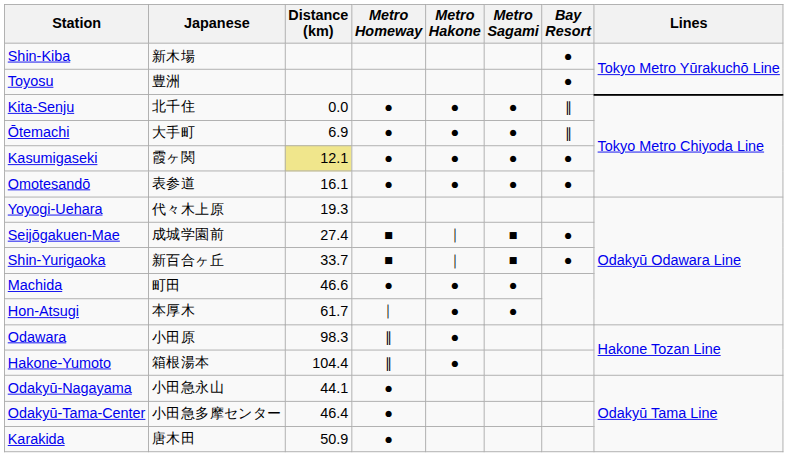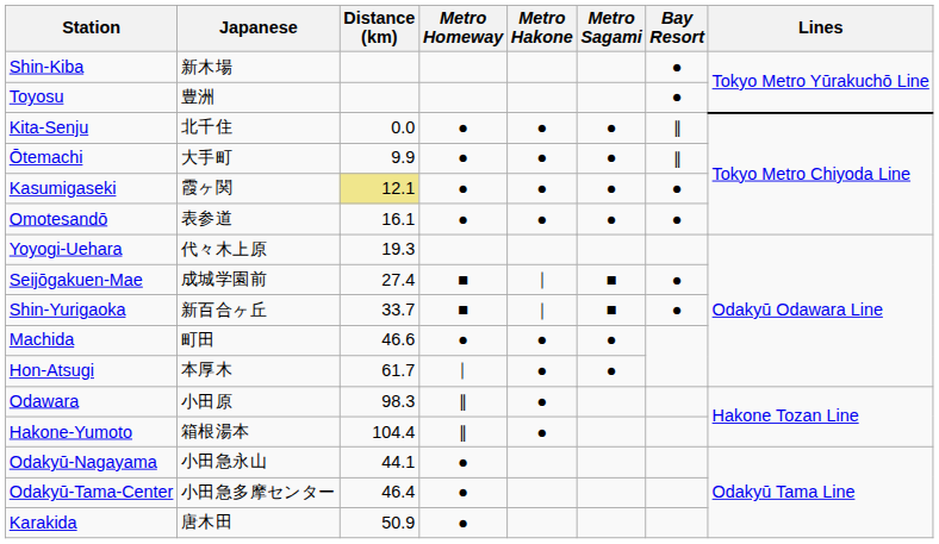 <table class=wikitable>
 <tr>
 <th>Station</th>
 <th>Japanese</th>
 <th style="width: 2.5em;">Distance (km)</th>
 <th style="width: 2.5em;"><em>Metro Homeway</em></th>
 <th style="width: 2.5em;"><em>Metro Hakone</em></th>
 <th style="width: 2.5em;"><em>Metro Sagami</em></th>
 <th style="width: 2.5em;"><em>Bay Resort</em></th>
 <th>Lines</th>
 </tr>
 <tr>
 <td><a href='#'>Shin-Kiba</a></td>
 <td>新木場</td>
 <td align="right"> </td>
 <td> </td>
 <td> </td>
 <td> </td>
 <td align="center">●</td>
 <td rowspan="2" style="border-bottom:solid 2px ;"><a href='#'>Tokyo Metro Yūrakuchō Line</a></td>
 </tr>
 <tr>
 <td><a href='#'>Toyosu</a></td>
 <td>豊洲</td>
 <td align="right"> </td>
 <td align="center"> </td>
 <td align="center"> </td>
 <td align="center"> </td>
 <td align="center">●</td>
 </tr>
 <tr>
 <td><a href='#'>Kita-Senju</a></td>
 <td>北千住</td>
 <td align="right">0.0</td>
 <td align="center">●</td>
 <td align="center">●</td>
 <td align="center">●</td>
 <td align="center">∥</td>
 <td rowspan="5"><a href='#'>Tokyo Metro Chiyoda Line</a></td>
 </tr>
 <tr>
 <td><a href='#'>Ōtemachi</a></td>
 <td>大手町</td>
-<td align="right">6.9</td>
+<td align="right">9.9</td>
 <td align="center">●</td>
 <td align="center">●</td>
 <td align="center">●</td>
 <td align="center">∥</td>
 </tr>
 <tr>
 <td><a href='#'>Kasumigaseki</a></td>
 <td>霞ヶ関</td>
 <td align="right" style="background: khaki;">12.1</td>
 <td align="center">●</td>
 <td align="center">●</td>
 <td align="center">●</td>
 <td align="center">●</td>
 </tr>
 <tr>
 <td><a href='#'>Omotesandō</a></td>
 <td>表参道</td>
 <td align="right">16.1</td>
 <td align="center">●</td>
 <td align="center">●</td>
 <td align="center">●</td>
 <td align="center">●</td>
 </tr>
 <tr>
 <td rowspan="2"><a href='#'>Yoyogi-Uehara</a></td>
 <td rowspan="2">代々木上原</td>
 <td rowspan="2" align="right">19.3</td>
 <td rowspan="2" align="center"></td>
 <td rowspan="2" align="center"></td>
 <td rowspan="2" align="center"></td>
 <td rowspan="2" align="center"></td>
 </tr>
 <tr>
 <td rowspan="6"><a href='#'>Odakyū Odawara Line</a></td>
 </tr>
 <tr>
 <td><a href='#'>Seijōgakuen-Mae</a></td>
 <td>成城学園前</td>
 <td align="right">27.4</td>
 <td align="center">■</td>
 <td align="center">｜</td>
 <td align="center">■</td>
 <td align="center">●</td>
 </tr>
 <tr>
 <td><a href='#'>Shin-Yurigaoka</a></td>
 <td>新百合ヶ丘</td>
 <td align="right">33.7</td>
 <td align="center">■</td>
 <td align="center">｜</td>
 <td align="center">■</td>
 <td align="center">●</td>
 </tr>
 <tr>
 <td><a href='#'>Machida</a></td>
 <td>町田</td>
 <td align="right">46.6</td>
 <td align="center">●</td>
 <td align="center">●</td>
 <td align="center">●</td>
 </tr>
 <tr>
 <td><a href='#'>Hon-Atsugi</a></td>
 <td>本厚木</td>
 <td align="right">61.7</td>
 <td align="center">｜</td>
 <td align="center">●</td>
 <td align="center">●</td>
 </tr>
 <tr>
 <td rowspan="2"><a href='#'>Odawara</a></td>
 <td rowspan="2">小田原</td>
 <td rowspan="2" align="right">98.3</td>
 <td rowspan="2" align="center">∥</td>
 <td rowspan="2" align="center">●</td>
 <td rowspan="2" align="center"> </td>
 <td rowspan="2" align="center"> </td>
 </tr>
 <tr>
 <td rowspan="2"><a href='#'>Hakone Tozan Line</a></td>
 </tr>
 <tr>
 <td><a href='#'>Hakone-Yumoto</a></td>
 <td>箱根湯本</td>
 <td align="right">104.4</td>
 <td align="center">∥</td>
 <td align="center">●</td>
 <td align="center"> </td>
 <td align="center"> </td>
 </tr>
 <tr>
 <td><a href='#'>Odakyū-Nagayama</a></td>
 <td>小田急永山</td>
 <td align="right">44.1</td>
 <td align="center">●</td>
 <td align="center"> </td>
 <td align="center"> </td>
 <td align="center"> </td>
 <td rowspan="3"><a href='#'>Odakyū Tama Line</a></td>
 </tr>
 <tr>
 <td><a href='#'>Odakyū-Tama-Center</a></td>
 <td>小田急多摩センター</td>
 <td align="right">46.4</td>
 <td align="center">●</td>
 <td align="center"> </td>
 <td align="center"> </td>
 <td align="center"> </td>
 </tr>
 <tr>
 <td><a href='#'>Karakida</a></td>
 <td>唐木田</td>
 <td align="right">50.9</td>
 <td align="center">●</td>
 <td align="center"> </td>
 <td align="center"> </td>
 <td align="center"> </td>
 </tr>
 </table>
